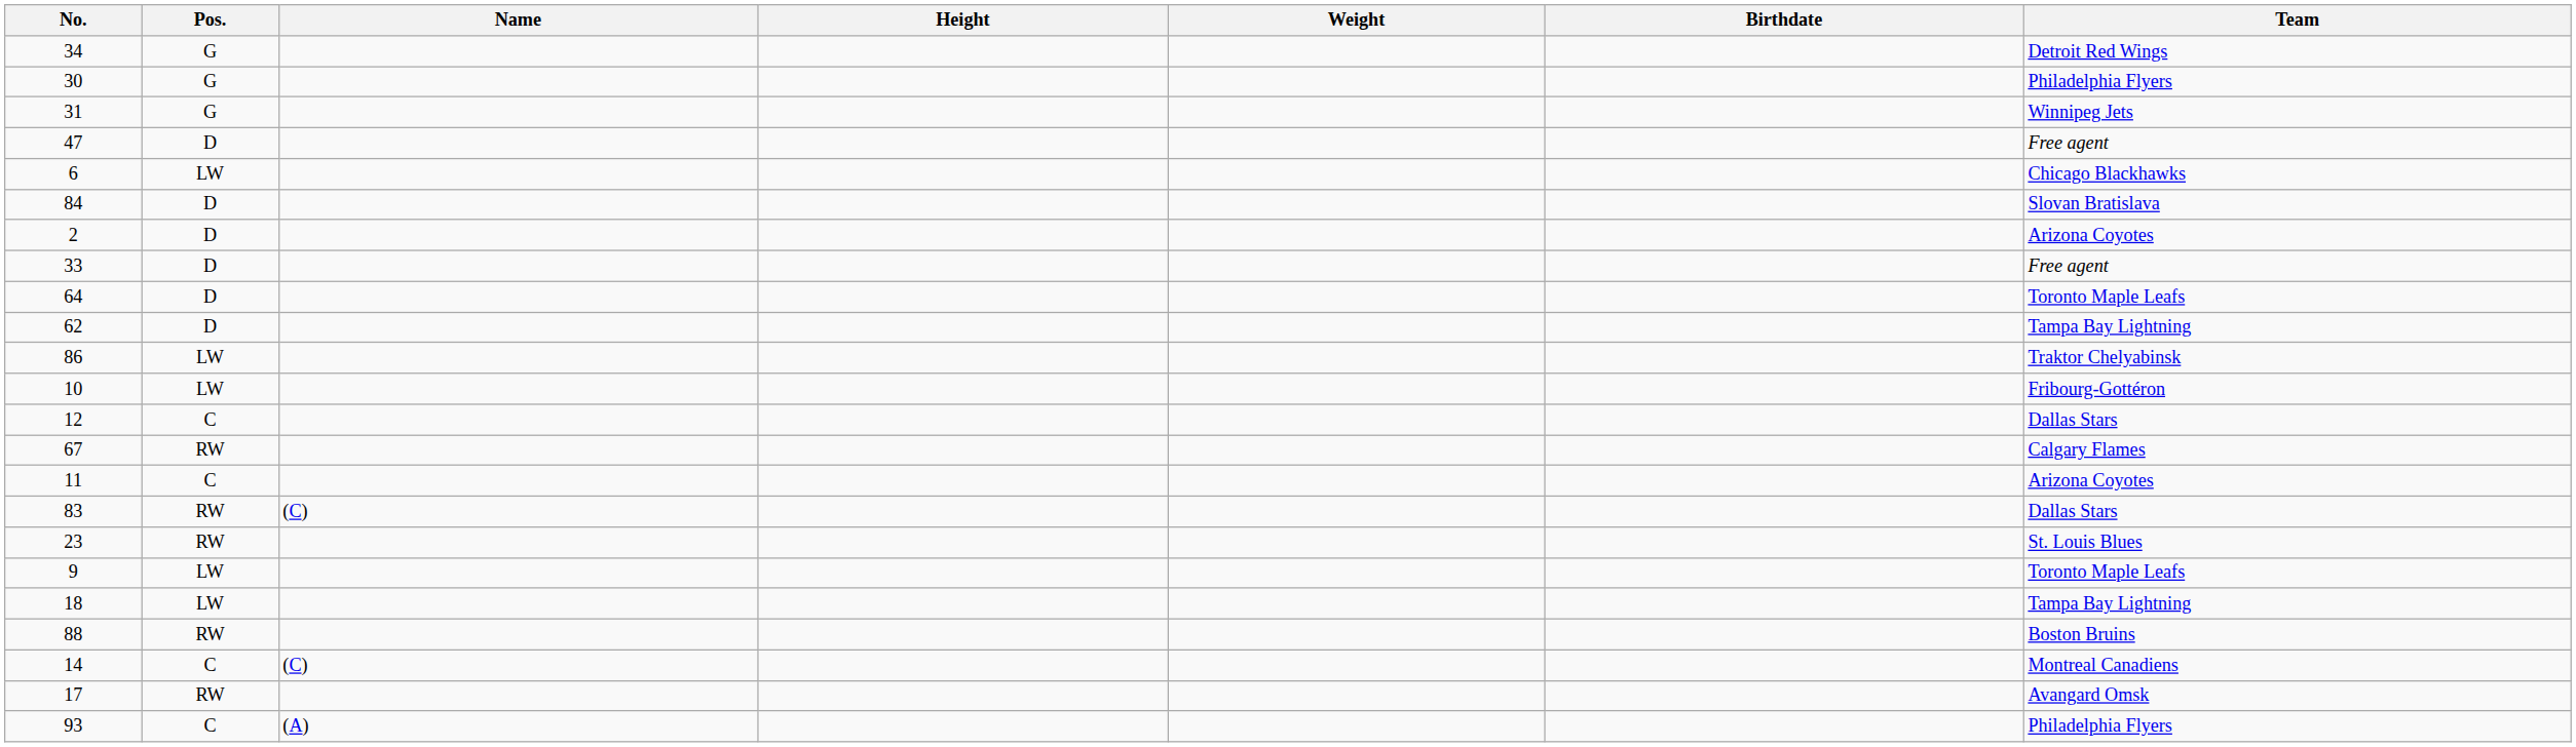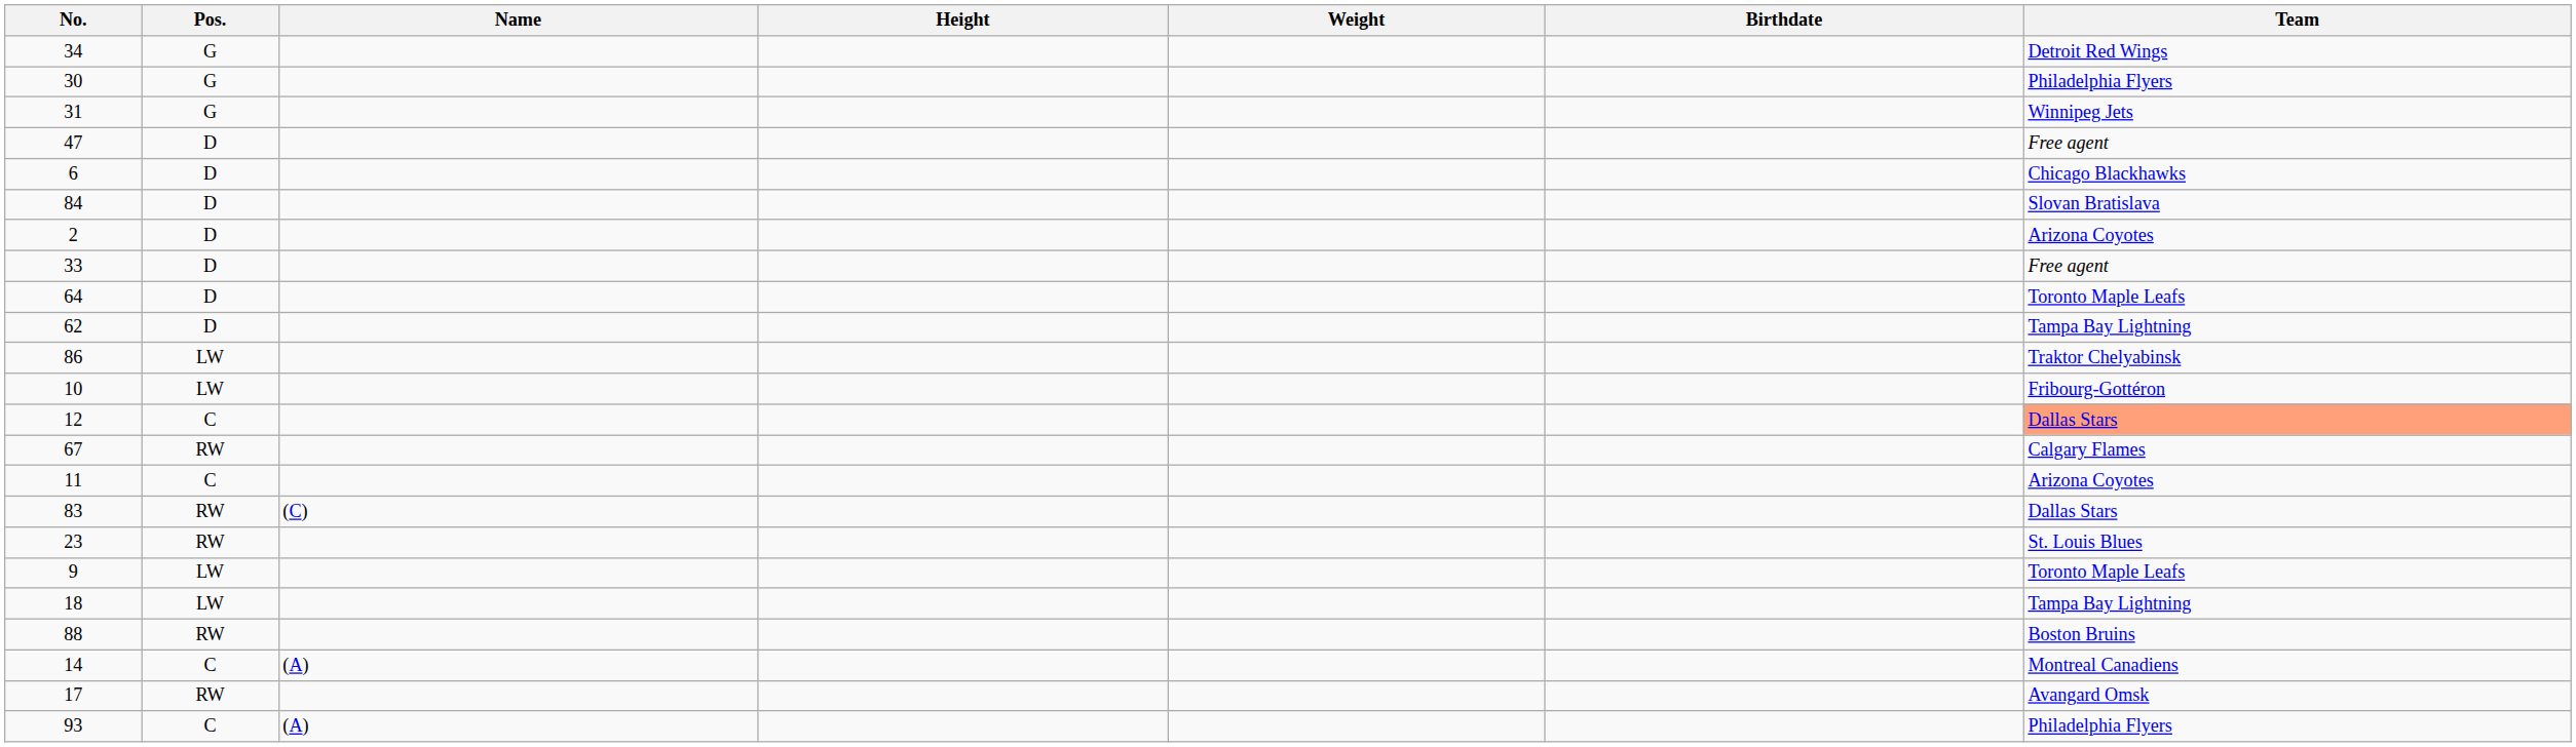 <table width="100%" class="wikitable sortable" style="font-size: 90%; text-align: center;">
 <tr>
 <th style="width:  4%;">No.</th>
 <th style="width:  4%;">Pos.</th>
 <th style="width: 14%;">Name</th>
 <th style="width: 12%;">Height</th>
 <th style="width: 11%;">Weight</th>
 <th style="width: 14%;">Birthdate</th>
 <th style="width: 16%;">Team</th>
 </tr>
 <tr>
 <td>34</td>
 <td>G</td>
 <td align=left></td>
 <td></td>
 <td></td>
 <td></td>
 <td style="text-align:left;"> <a href='#'>Detroit Red Wings</a></td>
 </tr>
 <tr>
 <td>30</td>
 <td>G</td>
 <td align=left></td>
 <td></td>
 <td></td>
 <td></td>
 <td style="text-align:left;"> <a href='#'>Philadelphia Flyers</a></td>
 </tr>
 <tr>
 <td>31</td>
 <td>G</td>
 <td align=left></td>
 <td></td>
 <td></td>
 <td></td>
 <td style="text-align:left;"> <a href='#'>Winnipeg Jets</a></td>
 </tr>
 <tr>
 <td>47</td>
 <td>D</td>
 <td align=left></td>
 <td></td>
 <td></td>
 <td></td>
 <td style="text-align:left;"><em>Free agent</em></td>
 </tr>
 <tr>
 <td>6</td>
-<td>LW</td>
+<td>D</td>
 <td align=left></td>
 <td></td>
 <td></td>
 <td></td>
 <td style="text-align:left;"> <a href='#'>Chicago Blackhawks</a></td>
 </tr>
 <tr>
 <td>84</td>
 <td>D</td>
 <td align=left></td>
 <td></td>
 <td></td>
 <td></td>
 <td style="text-align:left;"> <a href='#'>Slovan Bratislava</a></td>
 </tr>
 <tr>
 <td>2</td>
 <td>D</td>
 <td align=left></td>
 <td></td>
 <td></td>
 <td></td>
 <td style="text-align:left;"> <a href='#'>Arizona Coyotes</a></td>
 </tr>
 <tr>
 <td>33</td>
 <td>D</td>
 <td align=left></td>
 <td></td>
 <td></td>
 <td></td>
 <td style="text-align:left;"><em>Free agent</em></td>
 </tr>
 <tr>
 <td>64</td>
 <td>D</td>
 <td align=left></td>
 <td></td>
 <td></td>
 <td></td>
 <td style="text-align:left;"> <a href='#'>Toronto Maple Leafs</a></td>
 </tr>
 <tr>
 <td>62</td>
 <td>D</td>
 <td align=left></td>
 <td></td>
 <td></td>
 <td></td>
 <td style="text-align:left;"> <a href='#'>Tampa Bay Lightning</a></td>
 </tr>
 <tr>
 <td>86</td>
 <td>LW</td>
 <td align=left></td>
 <td></td>
 <td></td>
 <td></td>
 <td style="text-align:left;"> <a href='#'>Traktor Chelyabinsk</a></td>
 </tr>
 <tr>
 <td>10</td>
 <td>LW</td>
 <td align=left></td>
 <td></td>
 <td></td>
 <td></td>
 <td style="text-align:left;"> <a href='#'>Fribourg-Gottéron</a></td>
 </tr>
 <tr>
 <td>12</td>
 <td>C</td>
 <td align=left></td>
 <td></td>
 <td></td>
 <td></td>
-<td style="text-align:left;"> <a href='#'>Dallas Stars</a></td>
+<td style="background: lightsalmon; text-align:left;"> <a href='#'>Dallas Stars</a></td>
 </tr>
 <tr>
 <td>67</td>
 <td>RW</td>
 <td align=left></td>
 <td></td>
 <td></td>
 <td></td>
 <td style="text-align:left;"> <a href='#'>Calgary Flames</a></td>
 </tr>
 <tr>
 <td>11</td>
 <td>C</td>
 <td align=left></td>
 <td></td>
 <td></td>
 <td></td>
 <td style="text-align:left;"> <a href='#'>Arizona Coyotes</a></td>
 </tr>
 <tr>
 <td>83</td>
 <td>RW</td>
 <td align=left> (<a href='#'>C</a>)</td>
 <td></td>
 <td></td>
 <td></td>
 <td style="text-align:left;"> <a href='#'>Dallas Stars</a></td>
 </tr>
 <tr>
 <td>23</td>
 <td>RW</td>
 <td align=left></td>
 <td></td>
 <td></td>
 <td></td>
 <td style="text-align:left;"> <a href='#'>St. Louis Blues</a></td>
 </tr>
 <tr>
 <td>9</td>
 <td>LW</td>
 <td align=left></td>
 <td></td>
 <td></td>
 <td></td>
 <td style="text-align:left;"> <a href='#'>Toronto Maple Leafs</a></td>
 </tr>
 <tr>
 <td>18</td>
 <td>LW</td>
 <td align=left></td>
 <td></td>
 <td></td>
 <td></td>
 <td style="text-align:left;"> <a href='#'>Tampa Bay Lightning</a></td>
 </tr>
 <tr>
 <td>88</td>
 <td>RW</td>
 <td align=left></td>
 <td></td>
 <td></td>
 <td></td>
 <td style="text-align:left;"> <a href='#'>Boston Bruins</a></td>
 </tr>
 <tr>
 <td>14</td>
 <td>C</td>
-<td align=left> (<a href='#'>C</a>)</td>
+<td align=left> (<a href='#'>A</a>)</td>
 <td></td>
 <td></td>
 <td></td>
 <td style="text-align:left;"> <a href='#'>Montreal Canadiens</a></td>
 </tr>
 <tr>
 <td>17</td>
 <td>RW</td>
 <td align=left></td>
 <td></td>
 <td></td>
 <td></td>
 <td style="text-align:left;"> <a href='#'>Avangard Omsk</a></td>
 </tr>
 <tr>
 <td>93</td>
 <td>C</td>
 <td align=left> (<a href='#'>A</a>)</td>
 <td></td>
 <td></td>
 <td></td>
 <td style="text-align:left;"> <a href='#'>Philadelphia Flyers</a></td>
 </tr>
 </table>
